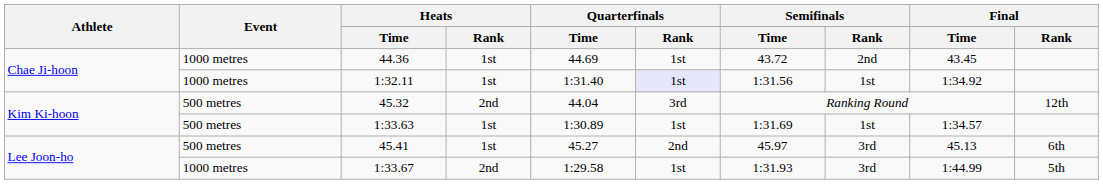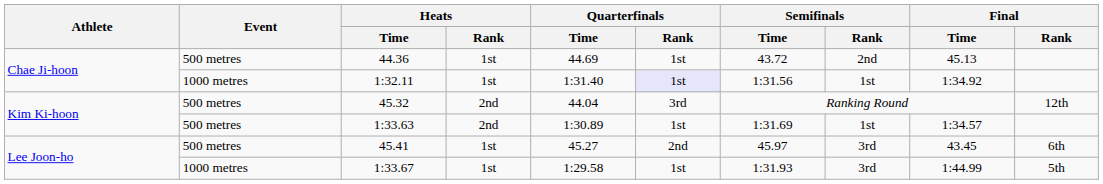 <table class="wikitable" style="font-size:90%; text-align:center; width:60%">
 <tr>
 <th rowspan="2">Athlete</th>
 <th rowspan="2">Event</th>
 <th colspan="2">Heats</th>
 <th colspan="2">Quarterfinals</th>
 <th colspan="2">Semifinals</th>
 <th colspan="2">Final</th>
 </tr>
 <tr>
 <th>Time</th>
 <th>Rank</th>
 <th>Time</th>
 <th>Rank</th>
 <th>Time</th>
 <th>Rank</th>
 <th>Time</th>
 <th>Rank</th>
 </tr>
 <tr>
 <td align=left rowspan=2><a href='#'>Chae Ji-hoon</a></td>
-<td align=left>1000 metres</td>
+<td align=left>500 metres</td>
 <td>44.36</td>
 <td>1st</td>
 <td>44.69</td>
 <td>1st</td>
 <td>43.72</td>
 <td>2nd</td>
-<td>43.45</td>
+<td>45.13</td>
 <td></td>
 </tr>
 <tr>
 <td align=left>1000 metres</td>
 <td>1:32.11</td>
 <td>1st</td>
 <td>1:31.40</td>
 <td style="background: lavender;">1st</td>
 <td>1:31.56</td>
 <td>1st</td>
 <td>1:34.92</td>
 <td></td>
 </tr>
 <tr>
 <td align=left rowspan=2><a href='#'>Kim Ki-hoon</a></td>
 <td align=left>500 metres</td>
 <td>45.32</td>
 <td>2nd</td>
 <td>44.04</td>
 <td>3rd</td>
 <td colspan=3><em>Ranking Round</em></td>
 <td>12th</td>
 </tr>
 <tr>
 <td align=left>500 metres</td>
 <td>1:33.63</td>
-<td>1st</td>
+<td>2nd</td>
 <td>1:30.89</td>
 <td>1st</td>
 <td>1:31.69</td>
 <td>1st</td>
 <td>1:34.57</td>
 <td></td>
 </tr>
 <tr>
 <td align=left rowspan=2><a href='#'>Lee Joon-ho</a></td>
 <td align=left>500 metres</td>
 <td>45.41</td>
 <td>1st</td>
 <td>45.27</td>
 <td>2nd</td>
 <td>45.97</td>
 <td>3rd</td>
-<td>45.13</td>
+<td>43.45</td>
 <td>6th</td>
 </tr>
 <tr>
 <td align=left>1000 metres</td>
 <td>1:33.67</td>
-<td>2nd</td>
+<td>1st</td>
 <td>1:29.58</td>
 <td>1st</td>
 <td>1:31.93</td>
 <td>3rd</td>
 <td>1:44.99</td>
 <td>5th</td>
 </tr>
 </table>
